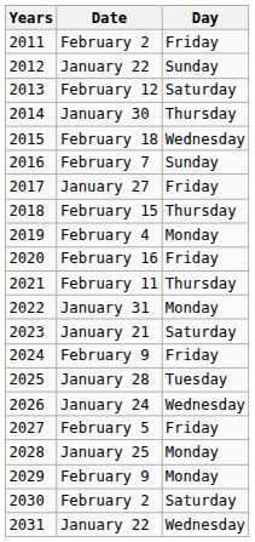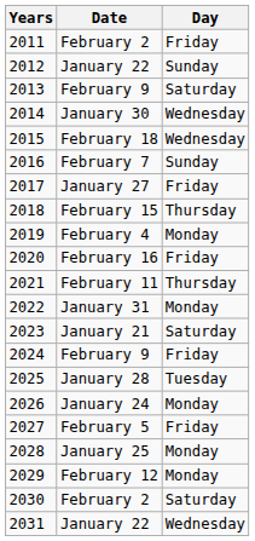 <table class="wikitable">
 <tr>
 <th>Years</th>
 <th>Date</th>
 <th>Day</th>
 </tr>
 <tr>
 <td>2011</td>
 <td>February 2</td>
 <td>Friday</td>
 </tr>
 <tr>
 <td>2012</td>
 <td>January 22</td>
 <td>Sunday</td>
 </tr>
 <tr>
 <td>2013</td>
-<td>February 12</td>
+<td>February 9</td>
 <td>Saturday</td>
 </tr>
 <tr>
 <td>2014</td>
 <td>January 30</td>
-<td>Thursday</td>
+<td>Wednesday</td>
 </tr>
 <tr>
 <td>2015</td>
 <td>February 18</td>
 <td>Wednesday</td>
 </tr>
 <tr>
 <td>2016</td>
 <td>February 7</td>
 <td>Sunday</td>
 </tr>
 <tr>
 <td>2017</td>
 <td>January 27</td>
 <td>Friday</td>
 </tr>
 <tr>
 <td>2018</td>
 <td>February 15</td>
 <td>Thursday</td>
 </tr>
 <tr>
 <td>2019</td>
 <td>February 4</td>
 <td>Monday</td>
 </tr>
 <tr>
 <td>2020</td>
 <td>February 16</td>
 <td>Friday</td>
 </tr>
 <tr>
 <td>2021</td>
 <td>February 11</td>
 <td>Thursday</td>
 </tr>
 <tr>
 <td>2022</td>
 <td>January 31</td>
 <td>Monday</td>
 </tr>
 <tr>
 <td>2023</td>
 <td>January 21</td>
 <td>Saturday</td>
 </tr>
 <tr>
 <td>2024</td>
 <td>February 9</td>
 <td>Friday</td>
 </tr>
 <tr>
 <td>2025</td>
 <td>January 28</td>
 <td>Tuesday</td>
 </tr>
 <tr>
 <td>2026</td>
 <td>January 24</td>
-<td>Wednesday</td>
+<td>Monday</td>
 </tr>
 <tr>
 <td>2027</td>
 <td>February 5</td>
 <td>Friday</td>
 </tr>
 <tr>
 <td>2028</td>
 <td>January 25</td>
 <td>Monday</td>
 </tr>
 <tr>
 <td>2029</td>
-<td>February 9</td>
+<td>February 12</td>
 <td>Monday</td>
 </tr>
 <tr>
 <td>2030</td>
 <td>February 2</td>
 <td>Saturday</td>
 </tr>
 <tr>
 <td>2031</td>
 <td>January 22</td>
 <td>Wednesday</td>
 </tr>
 </table>
